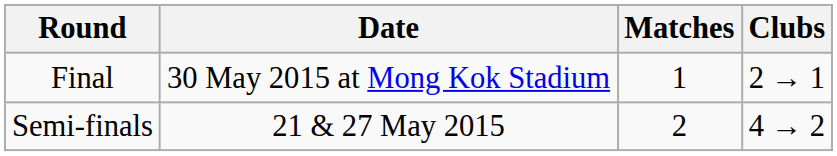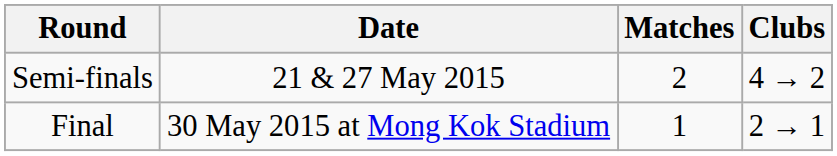 <table class="wikitable">
 <tr>
 <th>Round</th>
 <th>Date</th>
 <th>Matches</th>
 <th>Clubs</th>
 </tr>
 <tr align=center>
+<td>Semi-finals</td>
+<td>21 & 27 May 2015</td>
+<td>2</td>
+<td>4 → 2</td>
+</tr>
+<tr align=center>
 <td>Final</td>
 <td>30 May 2015 at <a href='#'>Mong Kok Stadium</a></td>
 <td>1</td>
 <td>2 → 1</td>
 </tr>
-<tr align=center>
-<td>Semi-finals</td>
-<td>21 & 27 May 2015</td>
-<td>2</td>
-<td>4 → 2</td>
-</tr>
 </table>
